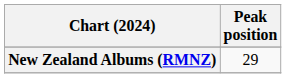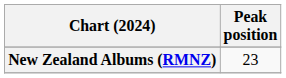 <table class="wikitable sortable plainrowheaders" style="text-align:center">
 <tr>
 <th scope="col">Chart (2024)</th>
 <th scope="col">Peak<br>position</th>
 </tr>
 <tr>
 </tr>
 <tr>
 </tr>
 <tr>
 <th scope="row">New Zealand Albums (<a href='#'>RMNZ</a>)</th>
-<td>29</td>
+<td>23</td>
 </tr>
 <tr>
 </tr>
 <tr>
 </tr>
 <tr>
 </tr>
 </table>
